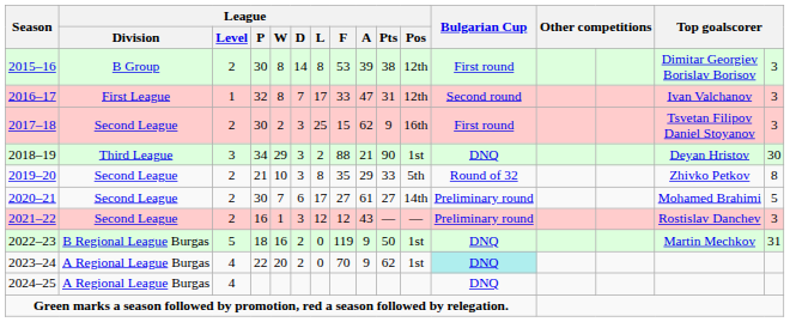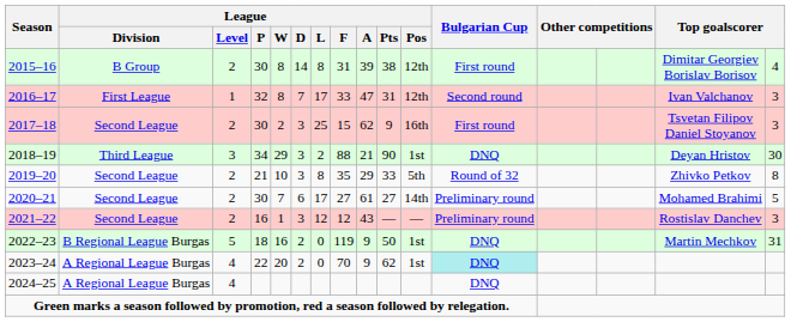 <table class="wikitable plainrowheaders sortable" style="text-align: center">
 <tr>
 <th rowspan=2>Season</th>
 <th colspan=10>League</th>
 <th rowspan=2><a href='#'>Bulgarian Cup</a><br></th>
 <th rowspan=2 colspan=2>Other competitions</th>
 <th rowspan=2 colspan=2>Top goalscorer</th>
 </tr>
 <tr>
 <th scope=col>Division</th>
 <th scope=col><a href='#'>Level</a></th>
 <th scope=col>P</th>
 <th scope=col>W</th>
 <th scope=col>D</th>
 <th scope=col>L</th>
 <th scope=col>F</th>
 <th scope=col>A</th>
 <th scope=col>Pts</th>
 <th scope=col data-sort-type="number">Pos</th>
 </tr>
 <tr align="center" style="background-color:#DFD; padding:0.4em;">
 <td><a href='#'>2015–16</a></td>
 <td><a href='#'>B Group</a></td>
 <td>2</td>
 <td>30</td>
 <td>8</td>
 <td>14</td>
 <td>8</td>
-<td>53</td>
+<td>31</td>
 <td>39</td>
 <td>38</td>
 <td>12th </td>
 <td><a href='#'>First round</a></td>
 <td></td>
 <td></td>
 <td> <a href='#'>Dimitar Georgiev</a><br>  <a href='#'>Borislav Borisov</a></td>
-<td>3</td>
+<td>4</td>
 </tr>
 <tr align="center" style="background-color:#FCC;padding:0.4em">
 <td><a href='#'>2016–17</a></td>
 <td><a href='#'>First League</a></td>
 <td>1</td>
 <td>32</td>
 <td>8</td>
 <td>7</td>
 <td>17</td>
 <td>33</td>
 <td>47</td>
 <td>31</td>
 <td>12th </td>
 <td><a href='#'>Second round</a></td>
 <td></td>
 <td></td>
 <td> <a href='#'>Ivan Valchanov</a></td>
 <td>3</td>
 </tr>
 <tr align="center" style="background-color:#FCC;padding:0.4em">
 <td><a href='#'>2017–18</a></td>
 <td><a href='#'>Second League</a></td>
 <td>2</td>
 <td>30</td>
 <td>2</td>
 <td>3</td>
 <td>25</td>
 <td>15</td>
 <td>62</td>
 <td>9</td>
 <td>16th </td>
 <td><a href='#'>First round</a></td>
 <td></td>
 <td></td>
 <td> <a href='#'>Tsvetan Filipov</a><br> <a href='#'>Daniel Stoyanov</a></td>
 <td>3</td>
 </tr>
 <tr align="center" style="background-color:#DFD; padding:0.4em;">
 <td>2018–19</td>
 <td><a href='#'>Third League</a></td>
 <td>3</td>
 <td>34</td>
 <td>29</td>
 <td>3</td>
 <td>2</td>
 <td>88</td>
 <td>21</td>
 <td>90</td>
 <td>1st </td>
 <td><a href='#'>DNQ</a></td>
 <td></td>
 <td></td>
 <td> <a href='#'>Deyan Hristov</a></td>
 <td>30</td>
 </tr>
 <tr align="center">
 <td><a href='#'>2019–20</a></td>
 <td><a href='#'>Second League</a></td>
 <td>2</td>
 <td>21</td>
 <td>10</td>
 <td>3</td>
 <td>8</td>
 <td>35</td>
 <td>29</td>
 <td>33</td>
 <td>5th</td>
 <td><a href='#'>Round of 32</a></td>
 <td></td>
 <td></td>
 <td> <a href='#'>Zhivko Petkov</a></td>
 <td>8</td>
 </tr>
 <tr align="center">
 <td><a href='#'>2020–21</a></td>
 <td><a href='#'>Second League</a></td>
 <td>2</td>
 <td>30</td>
 <td>7</td>
 <td>6</td>
 <td>17</td>
 <td>27</td>
 <td>61</td>
 <td>27</td>
 <td>14th</td>
 <td><a href='#'>Preliminary round</a></td>
 <td></td>
 <td></td>
 <td> <a href='#'>Mohamed Brahimi</a></td>
 <td>5</td>
 </tr>
 <tr align="center" style="background-color:#FCC;padding:0.4em">
 <td><a href='#'>2021–22</a></td>
 <td><a href='#'>Second League</a></td>
 <td>2</td>
 <td>16</td>
 <td>1</td>
 <td>3</td>
 <td>12</td>
 <td>12</td>
 <td>43</td>
 <td>—</td>
 <td>— </td>
 <td><a href='#'>Preliminary round</a></td>
 <td></td>
 <td></td>
 <td> <a href='#'>Rostislav Danchev</a></td>
 <td>3</td>
 </tr>
 <tr align="center" style="background-color:#DFD; padding:0.4em;">
 <td>2022–23</td>
 <td><a href='#'>B Regional League</a> Burgas</td>
 <td>5</td>
 <td>18</td>
 <td>16</td>
 <td>2</td>
 <td>0</td>
 <td>119</td>
 <td>9</td>
 <td>50</td>
 <td>1st </td>
 <td><a href='#'>DNQ</a></td>
 <td></td>
 <td></td>
 <td> <a href='#'>Martin Mechkov</a></td>
 <td>31</td>
 </tr>
 <tr align="center">
 <td>2023–24</td>
 <td><a href='#'>А Regional League</a> Burgas</td>
 <td>4</td>
 <td>22</td>
 <td>20</td>
 <td>2</td>
 <td>0</td>
 <td>70</td>
 <td>9</td>
 <td>62</td>
 <td>1st</td>
 <td style="background: paleturquoise;"><a href='#'>DNQ</a></td>
 <td></td>
 <td></td>
 <td></td>
 <td></td>
 </tr>
 <tr align="center">
 <td>2024–25</td>
 <td><a href='#'>А Regional League</a> Burgas</td>
 <td>4</td>
 <td></td>
 <td></td>
 <td></td>
 <td></td>
 <td></td>
 <td></td>
 <td></td>
 <td></td>
 <td><a href='#'>DNQ</a></td>
 <td></td>
 <td></td>
 <td></td>
 <td></td>
 </tr>
 <tr>
 <td colspan="12" align="center"><strong>Green marks a season followed by promotion, red a season followed by relegation.</strong></td>
 </tr>
 </table>
